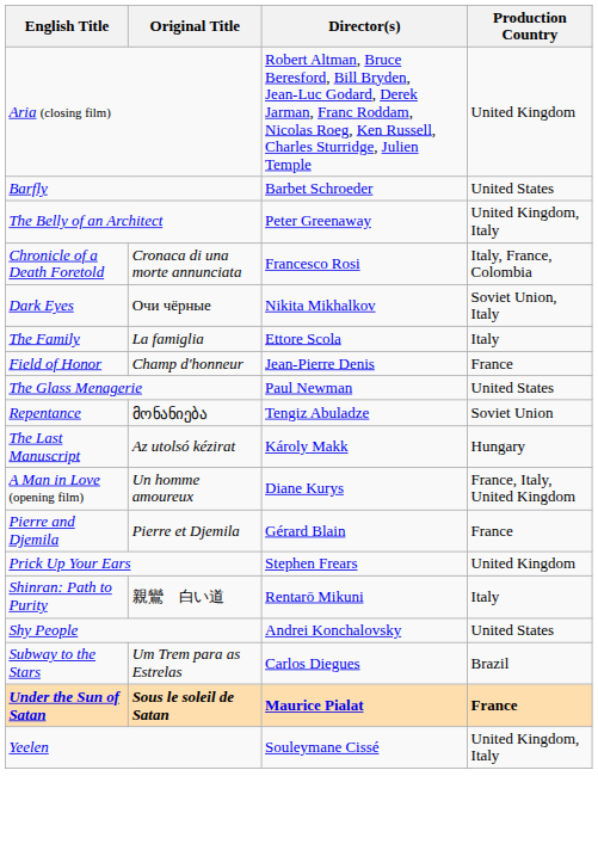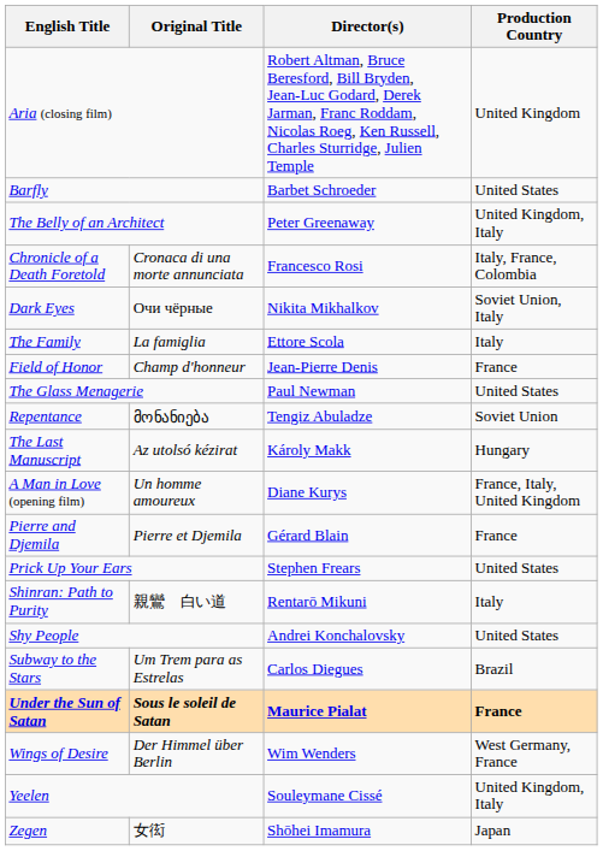 <table class="wikitable">
 <tr>
 <th>English Title</th>
 <th>Original Title</th>
 <th>Director(s)</th>
 <th>Production Country</th>
 </tr>
 <tr>
 <td colspan="2"><em><a href='#'>Aria</a></em> <small>(closing film)</small></td>
 <td><a href='#'>Robert Altman</a>, <a href='#'>Bruce Beresford</a>, <a href='#'>Bill Bryden</a>,<br><a href='#'>Jean-Luc Godard</a>, <a href='#'>Derek Jarman</a>, <a href='#'>Franc Roddam</a>,<br><a href='#'>Nicolas Roeg</a>, <a href='#'>Ken Russell</a>, <a href='#'>Charles Sturridge</a>, <a href='#'>Julien Temple</a></td>
 <td>United Kingdom</td>
 </tr>
 <tr>
 <td colspan="2"><em><a href='#'>Barfly</a></em></td>
 <td><a href='#'>Barbet Schroeder</a></td>
 <td>United States</td>
 </tr>
 <tr>
 <td colspan="2"><em><a href='#'>The Belly of an Architect</a></em></td>
 <td><a href='#'>Peter Greenaway</a></td>
 <td>United Kingdom, Italy</td>
 </tr>
 <tr>
 <td><em><a href='#'>Chronicle of a Death Foretold</a></em></td>
 <td><em>Cronaca di una morte annunciata</em></td>
 <td><a href='#'>Francesco Rosi</a></td>
 <td>Italy, France, Colombia</td>
 </tr>
 <tr>
 <td><em><a href='#'>Dark Eyes</a></em></td>
 <td>Очи чёрные</td>
 <td><a href='#'>Nikita Mikhalkov</a></td>
 <td>Soviet Union, Italy</td>
 </tr>
 <tr>
 <td><a href='#'><em>The Family</em></a></td>
 <td><em>La famiglia</em></td>
 <td><a href='#'>Ettore Scola</a></td>
 <td>Italy</td>
 </tr>
 <tr>
 <td><em><a href='#'>Field of Honor</a></em></td>
 <td><em>Champ d'honneur</em></td>
 <td><a href='#'>Jean-Pierre Denis</a></td>
 <td>France</td>
 </tr>
 <tr>
 <td colspan="2"><em><a href='#'>The Glass Menagerie</a></em></td>
 <td><a href='#'>Paul Newman</a></td>
 <td>United States</td>
 </tr>
 <tr>
 <td><em><a href='#'>Repentance</a></em></td>
 <td>მონანიება</td>
 <td><a href='#'>Tengiz Abuladze</a></td>
 <td>Soviet Union</td>
 </tr>
 <tr>
 <td><em><a href='#'>The Last Manuscript</a></em></td>
 <td><em>Az utolsó kézirat</em></td>
 <td><a href='#'>Károly Makk</a></td>
 <td>Hungary</td>
 </tr>
 <tr>
 <td><em><a href='#'>A Man in Love</a></em> <small>(opening film)</small></td>
 <td><em>Un homme amoureux</em></td>
 <td><a href='#'>Diane Kurys</a></td>
 <td>France, Italy, United Kingdom</td>
 </tr>
 <tr>
 <td><em><a href='#'>Pierre and Djemila</a></em></td>
 <td><em>Pierre et Djemila</em></td>
 <td><a href='#'>Gérard Blain</a></td>
 <td>France</td>
 </tr>
 <tr>
 <td colspan="2"><em><a href='#'>Prick Up Your Ears</a></em></td>
 <td><a href='#'>Stephen Frears</a></td>
-<td>United Kingdom</td>
+<td>United States</td>
 </tr>
 <tr>
 <td><em><a href='#'>Shinran: Path to Purity</a></em></td>
 <td>親鸞　白い道</td>
 <td><a href='#'>Rentarō Mikuni</a></td>
 <td>Italy</td>
 </tr>
 <tr>
 <td colspan="2"><em><a href='#'>Shy People</a></em></td>
 <td><a href='#'>Andrei Konchalovsky</a></td>
 <td>United States</td>
 </tr>
 <tr>
 <td><em><a href='#'>Subway to the Stars</a></em></td>
 <td><em>Um Trem para as Estrelas</em></td>
 <td><a href='#'>Carlos Diegues</a></td>
 <td>Brazil</td>
 </tr>
 <tr style="background:#FFDEAD;">
 <td><em><a href='#'><strong>Under the Sun of Satan</strong></a></em></td>
 <td><strong><em>Sous le soleil de Satan</em></strong></td>
 <td><strong><a href='#'>Maurice Pialat</a></strong></td>
 <td><strong>France</strong></td>
 </tr>
 <tr>
+<td><em><a href='#'>Wings of Desire</a></em></td>
+<td><em>Der Himmel über Berlin</em></td>
+<td><a href='#'>Wim Wenders</a></td>
+<td>West Germany, France</td>
+</tr>
+<tr>
 <td colspan="2"><em><a href='#'>Yeelen</a></em></td>
 <td><a href='#'>Souleymane Cissé</a></td>
 <td>United Kingdom, Italy</td>
 </tr>
+<tr>
+<td><em><a href='#'>Zegen</a></em></td>
+<td>女衒</td>
+<td><a href='#'>Shōhei Imamura</a></td>
+<td>Japan</td>
+</tr>
 </table>
